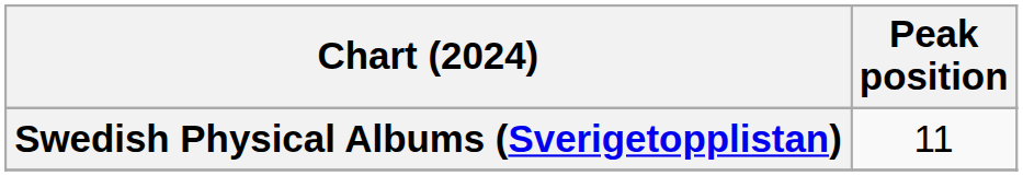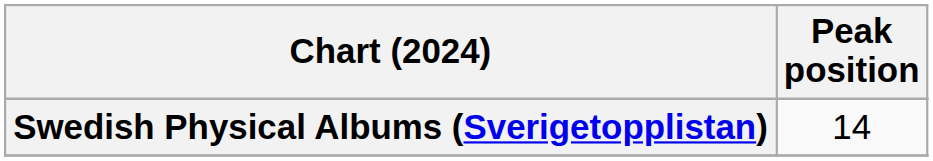 <table class="wikitable sortable plainrowheaders" style="text-align:center;">
 <tr>
 <th scope="col">Chart (2024)</th>
 <th scope="col">Peak<br>position</th>
 </tr>
 <tr>
 </tr>
 <tr>
 <th scope="row">Swedish Physical Albums (<a href='#'>Sverigetopplistan</a>)</th>
-<td>11</td>
+<td>14</td>
 </tr>
 <tr>
 </tr>
 <tr>
 </tr>
 </table>
